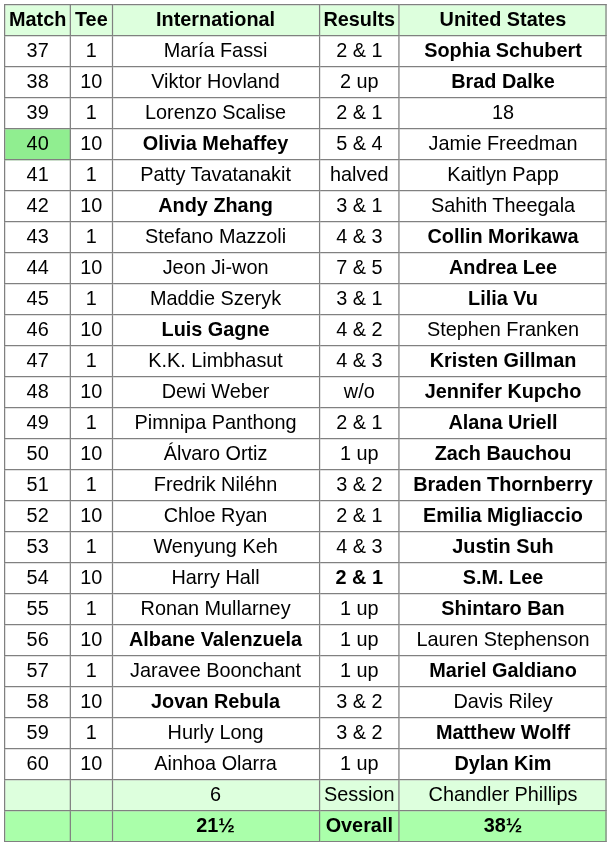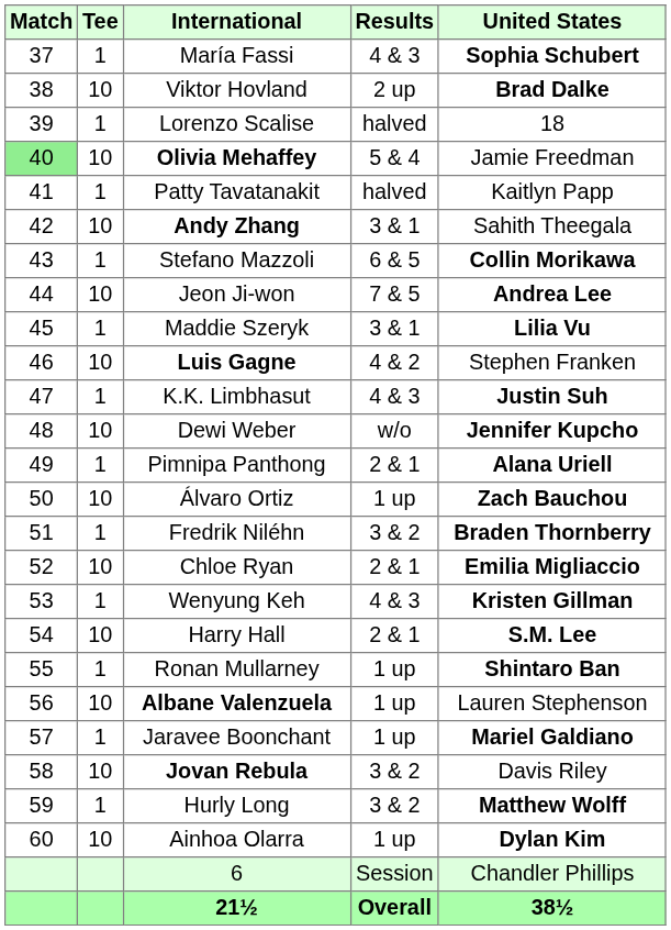 <table border="1" cellpadding="3" style="border-collapse:collapse; text-align:center;">
 <tr style="background:#ddffdd;">
 <th>Match</th>
 <th>Tee</th>
 <th width="160">International</th>
 <th>Results</th>
 <th width="160">United States</th>
 </tr>
 <tr>
 <td>37</td>
 <td>1</td>
 <td>María Fassi</td>
-<td>2 & 1</td>
+<td>4 & 3</td>
 <td><strong>Sophia Schubert</strong></td>
 </tr>
 <tr>
 <td>38</td>
 <td>10</td>
 <td>Viktor Hovland</td>
 <td>2 up</td>
 <td><strong>Brad Dalke</strong></td>
 </tr>
 <tr>
 <td>39</td>
 <td>1</td>
 <td>Lorenzo Scalise</td>
-<td>2 & 1</td>
+<td>halved</td>
 <td>18</td>
 </tr>
 <tr>
 <td style="background: lightgreen;">40</td>
 <td>10</td>
 <td><strong>Olivia Mehaffey</strong></td>
 <td>5 & 4</td>
 <td>Jamie Freedman</td>
 </tr>
 <tr>
 <td>41</td>
 <td>1</td>
 <td>Patty Tavatanakit</td>
 <td>halved</td>
 <td>Kaitlyn Papp</td>
 </tr>
 <tr>
 <td>42</td>
 <td>10</td>
 <td><strong>Andy Zhang</strong></td>
 <td>3 & 1</td>
 <td>Sahith Theegala</td>
 </tr>
 <tr>
 <td>43</td>
 <td>1</td>
 <td>Stefano Mazzoli</td>
-<td>4 & 3</td>
+<td>6 & 5</td>
 <td><strong>Collin Morikawa</strong></td>
 </tr>
 <tr>
 <td>44</td>
 <td>10</td>
 <td>Jeon Ji-won</td>
 <td>7 & 5</td>
 <td><strong>Andrea Lee</strong></td>
 </tr>
 <tr>
 <td>45</td>
 <td>1</td>
 <td>Maddie Szeryk</td>
 <td>3 & 1</td>
 <td><strong>Lilia Vu</strong></td>
 </tr>
 <tr>
 <td>46</td>
 <td>10</td>
 <td><strong>Luis Gagne</strong></td>
 <td>4 & 2</td>
 <td>Stephen Franken</td>
 </tr>
 <tr>
 <td>47</td>
 <td>1</td>
 <td>K.K. Limbhasut</td>
 <td>4 & 3</td>
-<td><strong>Kristen Gillman</strong></td>
+<td><strong>Justin Suh</strong></td>
 </tr>
 <tr>
 <td>48</td>
 <td>10</td>
 <td>Dewi Weber</td>
 <td>w/o</td>
 <td><strong>Jennifer Kupcho</strong></td>
 </tr>
 <tr>
 <td>49</td>
 <td>1</td>
 <td>Pimnipa Panthong</td>
 <td>2 & 1</td>
 <td><strong>Alana Uriell</strong></td>
 </tr>
 <tr>
 <td>50</td>
 <td>10</td>
 <td>Álvaro Ortiz</td>
 <td>1 up</td>
 <td><strong>Zach Bauchou</strong></td>
 </tr>
 <tr>
 <td>51</td>
 <td>1</td>
 <td>Fredrik Niléhn</td>
 <td>3 & 2</td>
 <td><strong>Braden Thornberry</strong></td>
 </tr>
 <tr>
 <td>52</td>
 <td>10</td>
 <td>Chloe Ryan</td>
 <td>2 & 1</td>
 <td><strong>Emilia Migliaccio</strong></td>
 </tr>
 <tr>
 <td>53</td>
 <td>1</td>
 <td>Wenyung Keh</td>
 <td>4 & 3</td>
-<td><strong>Justin Suh</strong></td>
+<td><strong>Kristen Gillman</strong></td>
 </tr>
 <tr>
 <td>54</td>
 <td>10</td>
 <td>Harry Hall</td>
-<td><strong>2 & 1</strong></td>
+<td>2 & 1</td>
 <td><strong>S.M. Lee</strong></td>
 </tr>
 <tr>
 <td>55</td>
 <td>1</td>
 <td>Ronan Mullarney</td>
 <td>1 up</td>
 <td><strong>Shintaro Ban</strong></td>
 </tr>
 <tr>
 <td>56</td>
 <td>10</td>
 <td><strong>Albane Valenzuela</strong></td>
 <td>1 up</td>
 <td>Lauren Stephenson</td>
 </tr>
 <tr>
 <td>57</td>
 <td>1</td>
 <td>Jaravee Boonchant</td>
 <td>1 up</td>
 <td><strong>Mariel Galdiano</strong></td>
 </tr>
 <tr>
 <td>58</td>
 <td>10</td>
 <td><strong>Jovan Rebula</strong></td>
 <td>3 & 2</td>
 <td>Davis Riley</td>
 </tr>
 <tr>
 <td>59</td>
 <td>1</td>
 <td>Hurly Long</td>
 <td>3 & 2</td>
 <td><strong>Matthew Wolff</strong></td>
 </tr>
 <tr>
 <td>60</td>
 <td>10</td>
 <td>Ainhoa Olarra</td>
 <td>1 up</td>
 <td><strong>Dylan Kim</strong></td>
 </tr>
 <tr style="background:#ddffdd;">
 <td></td>
 <td></td>
 <td>6</td>
 <td>Session</td>
 <td>Chandler Phillips</td>
 </tr>
 <tr style="background:#aaffaa;">
 <th></th>
 <th></th>
 <th>21½</th>
 <th>Overall</th>
 <th>38½</th>
 </tr>
 </table>
